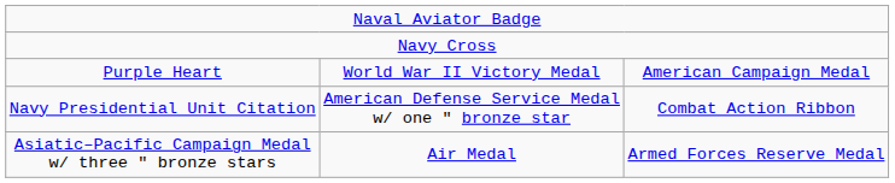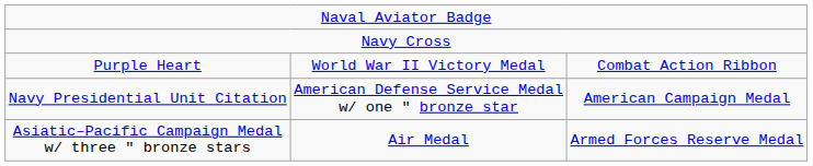 <table class="wikitable" style="margin:1em auto; text-align:center;">
 <tr>
 <td colspan="3"><a href='#'>Naval Aviator Badge</a></td>
 </tr>
 <tr>
 <td colspan="3"><a href='#'>Navy Cross</a></td>
 </tr>
 <tr>
 <td><a href='#'>Purple Heart</a></td>
 <td><a href='#'>World War II Victory Medal</a></td>
-<td><a href='#'>American Campaign Medal</a></td>
+<td><a href='#'>Combat Action Ribbon</a></td>
 </tr>
 <tr>
 <td><a href='#'>Navy Presidential Unit Citation</a></td>
 <td><a href='#'>American Defense Service Medal</a><br>w/ one " <a href='#'>bronze star</a></td>
-<td><a href='#'>Combat Action Ribbon</a></td>
+<td><a href='#'>American Campaign Medal</a></td>
 </tr>
 <tr>
 <td><a href='#'>Asiatic–Pacific Campaign Medal</a><br>w/ three " bronze stars</td>
 <td><a href='#'>Air Medal</a></td>
 <td><a href='#'>Armed Forces Reserve Medal</a></td>
 </tr>
 </table>
